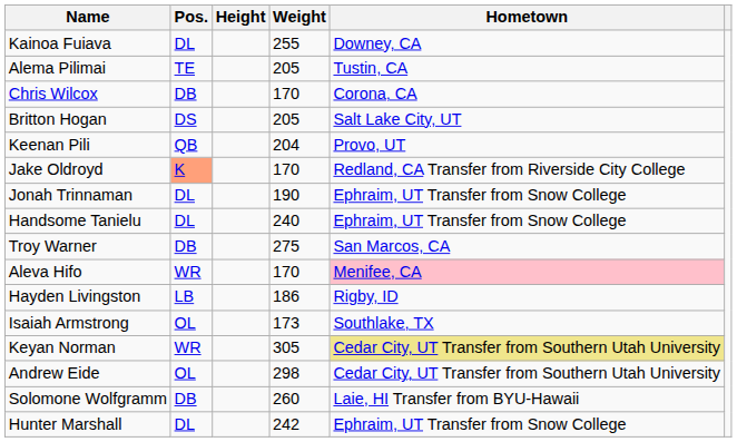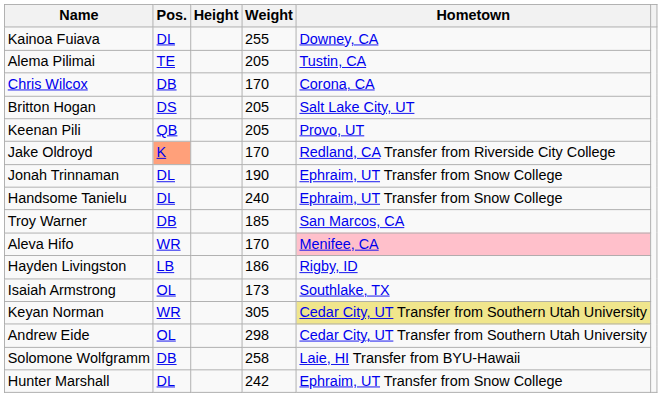 <table class="wikitable sortable" border="1">
 <tr>
 <th>Name</th>
 <th>Pos.</th>
 <th>Height</th>
 <th>Weight</th>
 <th>Hometown</th>
 <th></th>
 </tr>
 <tr>
 <td>Kainoa Fuiava</td>
 <td><a href='#'>DL</a></td>
 <td></td>
 <td>255</td>
 <td><a href='#'>Downey, CA</a></td>
 </tr>
 <tr>
 <td>Alema Pilimai</td>
 <td><a href='#'>TE</a></td>
 <td></td>
 <td>205</td>
 <td><a href='#'>Tustin, CA</a></td>
 </tr>
 <tr>
 <td><a href='#'>Chris Wilcox</a></td>
 <td><a href='#'>DB</a></td>
 <td></td>
 <td>170</td>
 <td><a href='#'>Corona, CA</a></td>
 </tr>
 <tr>
 <td>Britton Hogan</td>
 <td><a href='#'>DS</a></td>
 <td></td>
 <td>205</td>
 <td><a href='#'>Salt Lake City, UT</a></td>
 </tr>
 <tr>
 <td>Keenan Pili</td>
 <td><a href='#'>QB</a></td>
 <td></td>
-<td>204</td>
+<td>205</td>
 <td><a href='#'>Provo, UT</a></td>
 </tr>
 <tr>
 <td>Jake Oldroyd</td>
 <td style="background: lightsalmon;"><a href='#'>K</a></td>
 <td></td>
 <td>170</td>
 <td><a href='#'>Redland, CA</a>  Transfer from Riverside City College</td>
 </tr>
 <tr>
 <td>Jonah Trinnaman</td>
 <td><a href='#'>DL</a></td>
 <td></td>
 <td>190</td>
 <td><a href='#'>Ephraim, UT</a>  Transfer from Snow College</td>
 </tr>
 <tr>
 <td>Handsome Tanielu</td>
 <td><a href='#'>DL</a></td>
 <td></td>
 <td>240</td>
 <td><a href='#'>Ephraim, UT</a> Transfer from Snow College</td>
 </tr>
 <tr>
 <td>Troy Warner</td>
 <td><a href='#'>DB</a></td>
 <td></td>
-<td>275</td>
+<td>185</td>
 <td><a href='#'>San Marcos, CA</a></td>
 </tr>
 <tr>
 <td>Aleva Hifo</td>
 <td><a href='#'>WR</a></td>
 <td></td>
 <td>170</td>
 <td style="background: pink;"><a href='#'>Menifee, CA</a></td>
 </tr>
 <tr>
 <td>Hayden Livingston</td>
 <td><a href='#'>LB</a></td>
 <td></td>
 <td>186</td>
 <td><a href='#'>Rigby, ID</a></td>
 </tr>
 <tr>
 <td>Isaiah Armstrong</td>
 <td><a href='#'>OL</a></td>
 <td></td>
 <td>173</td>
 <td><a href='#'>Southlake, TX</a></td>
 </tr>
 <tr>
 <td>Keyan Norman</td>
 <td><a href='#'>WR</a></td>
 <td></td>
 <td>305</td>
 <td style="background: khaki;"><a href='#'>Cedar City, UT</a> Transfer from Southern Utah University</td>
 </tr>
 <tr>
 <td>Andrew Eide</td>
 <td><a href='#'>OL</a></td>
 <td></td>
 <td>298</td>
 <td><a href='#'>Cedar City, UT</a> Transfer from Southern Utah University</td>
 </tr>
 <tr>
 <td>Solomone Wolfgramm</td>
 <td><a href='#'>DB</a></td>
 <td></td>
-<td>260</td>
+<td>258</td>
 <td><a href='#'>Laie, HI</a> Transfer from BYU-Hawaii</td>
 </tr>
 <tr>
 <td>Hunter Marshall</td>
 <td><a href='#'>DL</a></td>
 <td></td>
 <td>242</td>
 <td><a href='#'>Ephraim, UT</a> Transfer from Snow College</td>
 </tr>
 </table>
